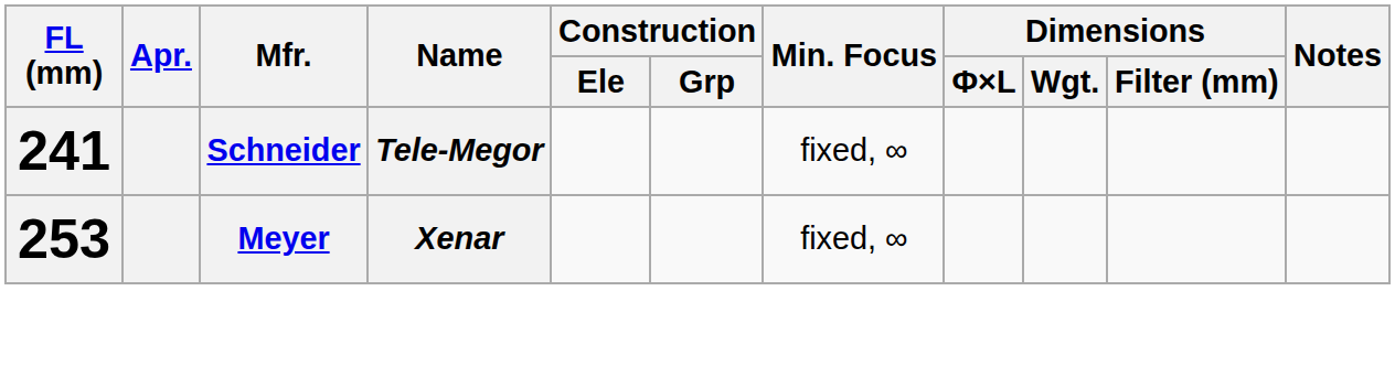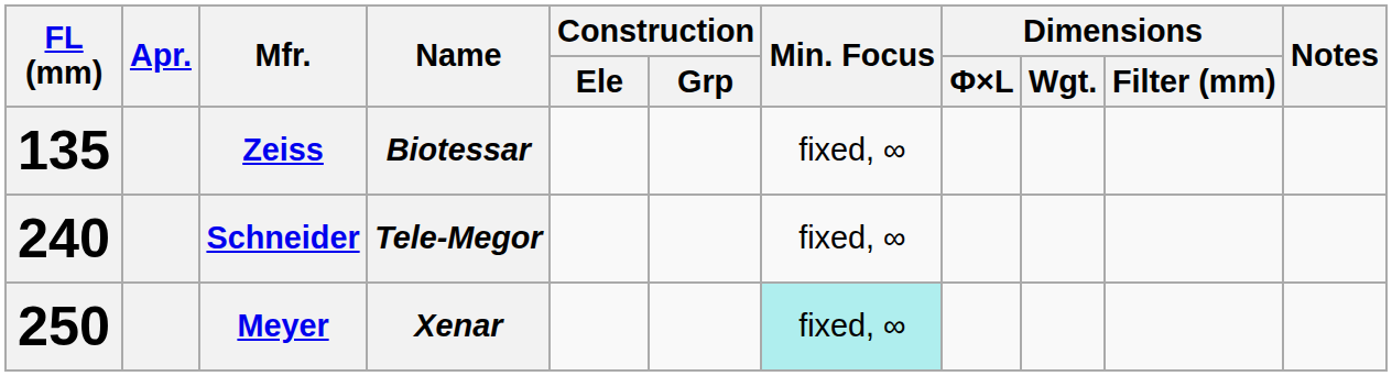 <table class="wikitable sortable" style="font-size:90%;text-align:center;">
 <tr>
 <th rowspan=2><a href='#'>FL</a><br>(mm)</th>
 <th rowspan=2><a href='#'>Apr.</a></th>
 <th rowspan=2>Mfr.</th>
 <th rowspan=2>Name</th>
 <th colspan=2>Construction</th>
 <th rowspan=2>Min. Focus</th>
 <th colspan=3>Dimensions</th>
 <th rowspan=2 class="unsortable">Notes</th>
 </tr>
 <tr>
 <th>Ele</th>
 <th>Grp</th>
 <th>Φ×L</th>
 <th>Wgt.</th>
 <th>Filter (mm)</th>
 </tr>
 <tr>
-<th style="font-size:175%;">241</th>
+<th style="font-size:175%;">135</th>
+<th></th>
+<th><a href='#'>Zeiss</a></th>
+<th><em>Biotessar</em></th>
+<td></td>
+<td></td>
+<td>fixed, ∞</td>
+<td></td>
+<td></td>
+<td></td>
+<td style="font-size:90%;text-align:left"></td>
+</tr>
+<tr>
+<th style="font-size:175%;">240</th>
 <th></th>
 <th><a href='#'>Schneider</a></th>
 <th><em>Tele-Megor</em></th>
 <td></td>
 <td></td>
 <td>fixed, ∞</td>
 <td></td>
 <td></td>
 <td></td>
 <td style="font-size:90%;text-align:left"></td>
 </tr>
 <tr>
-<th style="font-size:175%;">253</th>
+<th style="font-size:175%;">250</th>
 <th></th>
 <th><a href='#'>Meyer</a></th>
 <th><em>Xenar</em></th>
 <td></td>
 <td></td>
-<td>fixed, ∞</td>
+<td style="background: paleturquoise;">fixed, ∞</td>
 <td></td>
 <td></td>
 <td></td>
 <td style="font-size:90%;text-align:left"></td>
 </tr>
 </table>
